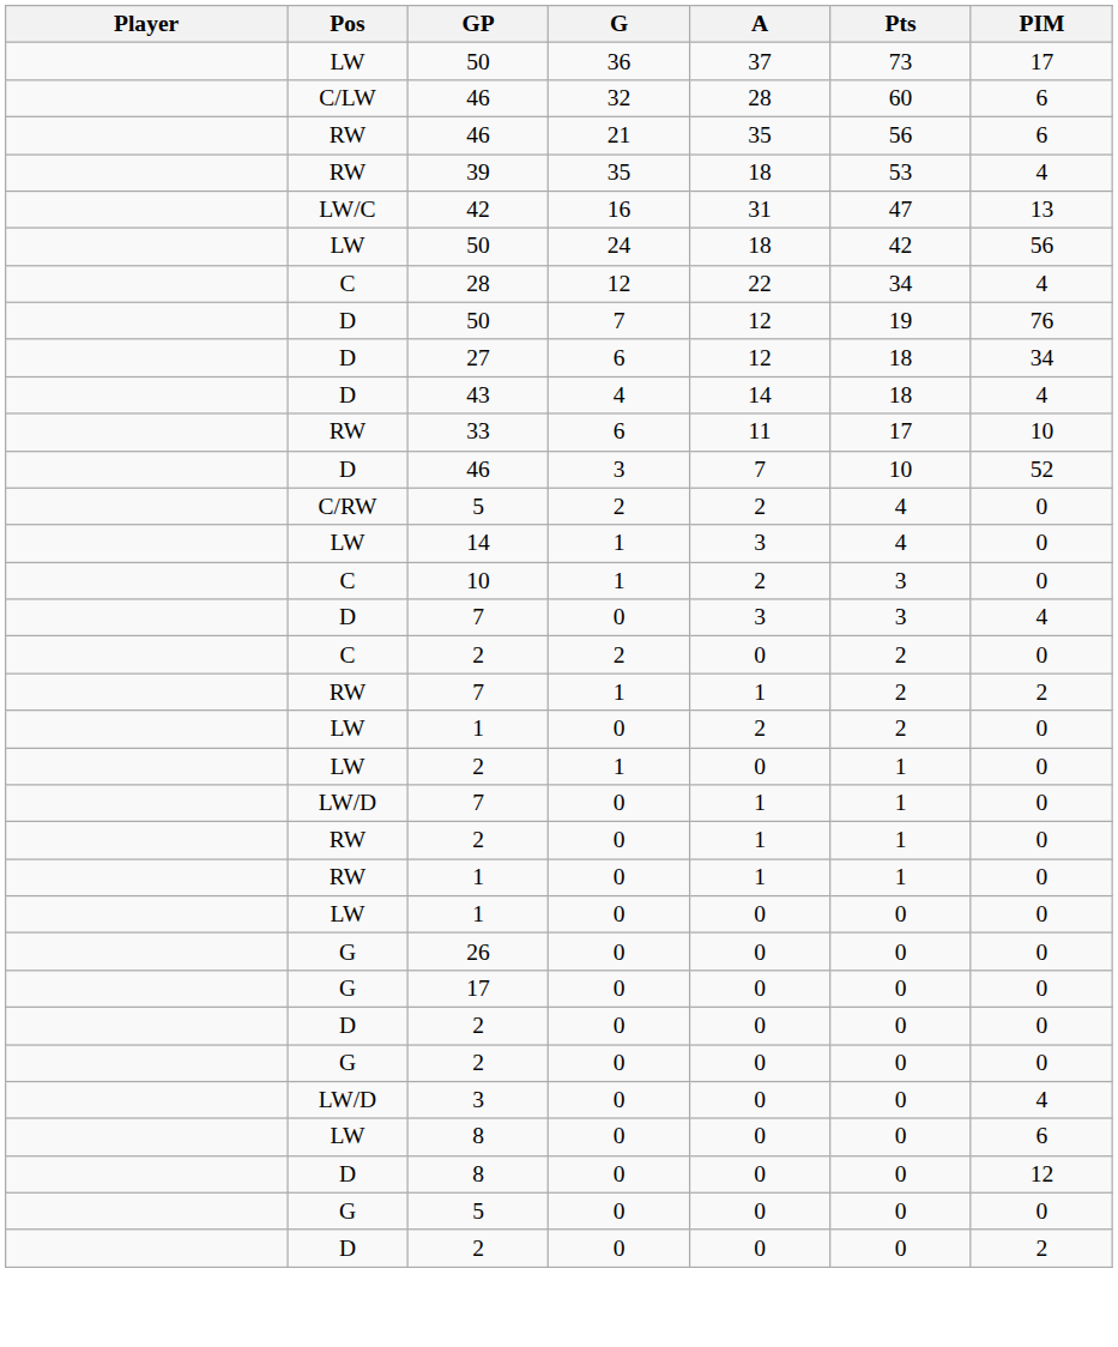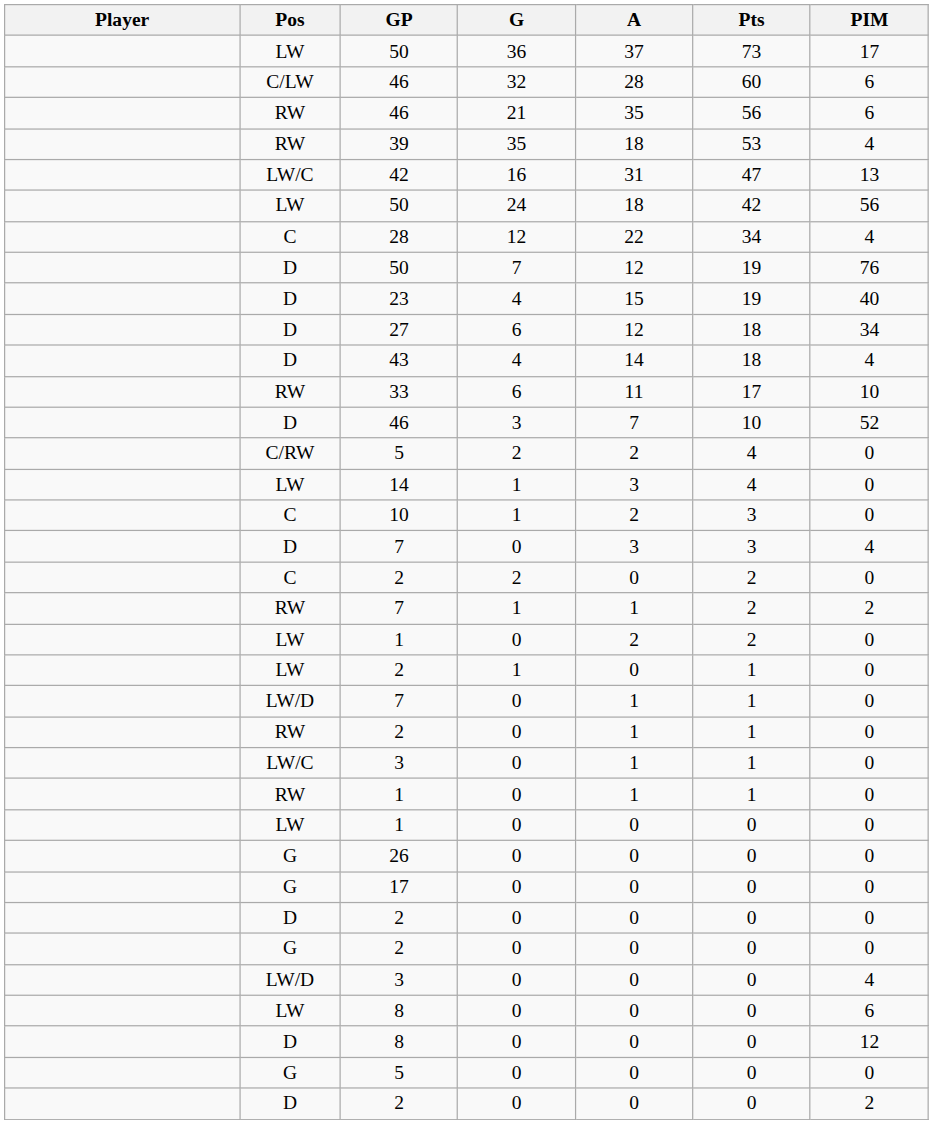 <table class="wikitable sortable" width="60%">
 <tr ALIGN="center">
 <th bgcolor="#DDDDFF" width="10%">Player</th>
 <th bgcolor="#DDDDFF" width="3%" title="Position">Pos</th>
 <th bgcolor="#DDDDFF" width="5%" title="Games played">GP</th>
 <th bgcolor="#DDDDFF" width="5%" title="Goals">G</th>
 <th bgcolor="#DDDDFF" width="5%" title="Assists">A</th>
 <th bgcolor="#DDDDFF" width="5%" title="Points">Pts</th>
 <th bgcolor="#DDDDFF" width="5%" title="Penalties in Minutes">PIM</th>
 </tr>
 <tr align="center">
 <td align="right"></td>
 <td>LW</td>
 <td>50</td>
 <td>36</td>
 <td>37</td>
 <td>73</td>
 <td>17</td>
 </tr>
 <tr align="center">
 <td align="right"></td>
 <td>C/LW</td>
 <td>46</td>
 <td>32</td>
 <td>28</td>
 <td>60</td>
 <td>6</td>
 </tr>
 <tr align="center">
 <td align="right"></td>
 <td>RW</td>
 <td>46</td>
 <td>21</td>
 <td>35</td>
 <td>56</td>
 <td>6</td>
 </tr>
 <tr align="center">
 <td align="right"></td>
 <td>RW</td>
 <td>39</td>
 <td>35</td>
 <td>18</td>
 <td>53</td>
 <td>4</td>
 </tr>
 <tr align="center">
 <td align="right"></td>
 <td>LW/C</td>
 <td>42</td>
 <td>16</td>
 <td>31</td>
 <td>47</td>
 <td>13</td>
 </tr>
 <tr align="center">
 <td align="right"></td>
 <td>LW</td>
 <td>50</td>
 <td>24</td>
 <td>18</td>
 <td>42</td>
 <td>56</td>
 </tr>
 <tr align="center">
 <td align="right"></td>
 <td>C</td>
 <td>28</td>
 <td>12</td>
 <td>22</td>
 <td>34</td>
 <td>4</td>
 </tr>
 <tr align="center">
 <td align="right"></td>
 <td>D</td>
 <td>50</td>
 <td>7</td>
 <td>12</td>
 <td>19</td>
 <td>76</td>
+</tr>
+<tr align="center">
+<td align="right"></td>
+<td>D</td>
+<td>23</td>
+<td>4</td>
+<td>15</td>
+<td>19</td>
+<td>40</td>
 </tr>
 <tr align="center">
 <td align="right"></td>
 <td>D</td>
 <td>27</td>
 <td>6</td>
 <td>12</td>
 <td>18</td>
 <td>34</td>
 </tr>
 <tr align="center">
 <td align="right"></td>
 <td>D</td>
 <td>43</td>
 <td>4</td>
 <td>14</td>
 <td>18</td>
 <td>4</td>
 </tr>
 <tr align="center">
 <td align="right"></td>
 <td>RW</td>
 <td>33</td>
 <td>6</td>
 <td>11</td>
 <td>17</td>
 <td>10</td>
 </tr>
 <tr align="center">
 <td align="right"></td>
 <td>D</td>
 <td>46</td>
 <td>3</td>
 <td>7</td>
 <td>10</td>
 <td>52</td>
 </tr>
 <tr align="center">
 <td align="right"></td>
 <td>C/RW</td>
 <td>5</td>
 <td>2</td>
 <td>2</td>
 <td>4</td>
 <td>0</td>
 </tr>
 <tr align="center">
 <td align="right"></td>
 <td>LW</td>
 <td>14</td>
 <td>1</td>
 <td>3</td>
 <td>4</td>
 <td>0</td>
 </tr>
 <tr align="center">
 <td align="right"></td>
 <td>C</td>
 <td>10</td>
 <td>1</td>
 <td>2</td>
 <td>3</td>
 <td>0</td>
 </tr>
 <tr align="center">
 <td align="right"></td>
 <td>D</td>
 <td>7</td>
 <td>0</td>
 <td>3</td>
 <td>3</td>
 <td>4</td>
 </tr>
 <tr align="center">
 <td align="right"></td>
 <td>C</td>
 <td>2</td>
 <td>2</td>
 <td>0</td>
 <td>2</td>
 <td>0</td>
 </tr>
 <tr align="center">
 <td align="right"></td>
 <td>RW</td>
 <td>7</td>
 <td>1</td>
 <td>1</td>
 <td>2</td>
 <td>2</td>
 </tr>
 <tr align="center">
 <td align="right"></td>
 <td>LW</td>
 <td>1</td>
 <td>0</td>
 <td>2</td>
 <td>2</td>
 <td>0</td>
 </tr>
 <tr align="center">
 <td align="right"></td>
 <td>LW</td>
 <td>2</td>
 <td>1</td>
 <td>0</td>
 <td>1</td>
 <td>0</td>
 </tr>
 <tr align="center">
 <td align="right"></td>
 <td>LW/D</td>
 <td>7</td>
 <td>0</td>
 <td>1</td>
 <td>1</td>
 <td>0</td>
 </tr>
 <tr align="center">
 <td align="right"></td>
 <td>RW</td>
 <td>2</td>
 <td>0</td>
 <td>1</td>
 <td>1</td>
 <td>0</td>
 </tr>
 <tr align="center">
 <td align="right"></td>
+<td>LW/C</td>
+<td>3</td>
+<td>0</td>
+<td>1</td>
+<td>1</td>
+<td>0</td>
+</tr>
+<tr align="center">
+<td align="right"></td>
 <td>RW</td>
 <td>1</td>
 <td>0</td>
 <td>1</td>
 <td>1</td>
 <td>0</td>
 </tr>
 <tr align="center">
 <td align="right"></td>
 <td>LW</td>
 <td>1</td>
 <td>0</td>
 <td>0</td>
 <td>0</td>
 <td>0</td>
 </tr>
 <tr align="center">
 <td align="right"></td>
 <td>G</td>
 <td>26</td>
 <td>0</td>
 <td>0</td>
 <td>0</td>
 <td>0</td>
 </tr>
 <tr align="center">
 <td align="right"></td>
 <td>G</td>
 <td>17</td>
 <td>0</td>
 <td>0</td>
 <td>0</td>
 <td>0</td>
 </tr>
 <tr align="center">
 <td align="right"></td>
 <td>D</td>
 <td>2</td>
 <td>0</td>
 <td>0</td>
 <td>0</td>
 <td>0</td>
 </tr>
 <tr align="center">
 <td align="right"></td>
 <td>G</td>
 <td>2</td>
 <td>0</td>
 <td>0</td>
 <td>0</td>
 <td>0</td>
 </tr>
 <tr align="center">
 <td align="right"></td>
 <td>LW/D</td>
 <td>3</td>
 <td>0</td>
 <td>0</td>
 <td>0</td>
 <td>4</td>
 </tr>
 <tr align="center">
 <td align="right"></td>
 <td>LW</td>
 <td>8</td>
 <td>0</td>
 <td>0</td>
 <td>0</td>
 <td>6</td>
 </tr>
 <tr align="center">
 <td align="right"></td>
 <td>D</td>
 <td>8</td>
 <td>0</td>
 <td>0</td>
 <td>0</td>
 <td>12</td>
 </tr>
 <tr align="center">
 <td align="right"></td>
 <td>G</td>
 <td>5</td>
 <td>0</td>
 <td>0</td>
 <td>0</td>
 <td>0</td>
 </tr>
 <tr align="center">
 <td align="right"></td>
 <td>D</td>
 <td>2</td>
 <td>0</td>
 <td>0</td>
 <td>0</td>
 <td>2</td>
 </tr>
 </table>
